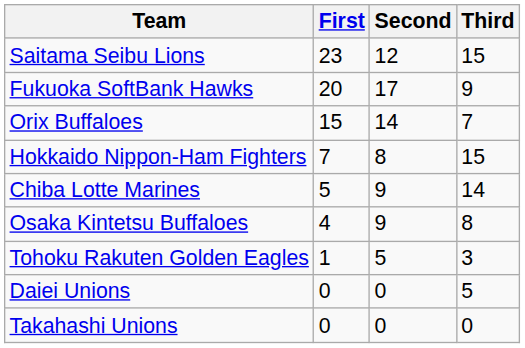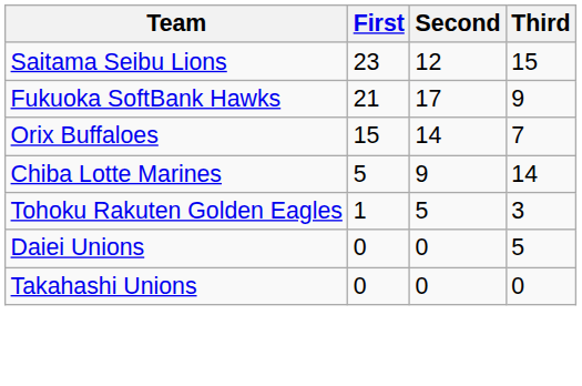 <table class="sortable wikitable">
 <tr>
 <th>Team</th>
 <th><a href='#'>First</a></th>
 <th>Second</th>
 <th>Third</th>
 </tr>
 <tr>
 <td><a href='#'>Saitama Seibu Lions</a></td>
 <td>23</td>
 <td>12</td>
 <td>15</td>
 </tr>
 <tr>
 <td><a href='#'>Fukuoka SoftBank Hawks</a></td>
-<td>20</td>
+<td>21</td>
 <td>17</td>
 <td>9</td>
 </tr>
 <tr>
 <td><a href='#'>Orix Buffaloes</a></td>
 <td>15</td>
 <td>14</td>
 <td>7</td>
 </tr>
 <tr>
-<td><a href='#'>Hokkaido Nippon-Ham Fighters</a></td>
-<td>7</td>
-<td>8</td>
-<td>15</td>
-</tr>
-<tr>
 <td><a href='#'>Chiba Lotte Marines</a></td>
 <td>5</td>
 <td>9</td>
 <td>14</td>
-</tr>
-<tr>
-<td><a href='#'>Osaka Kintetsu Buffaloes</a></td>
-<td>4</td>
-<td>9</td>
-<td>8</td>
 </tr>
 <tr>
 <td><a href='#'>Tohoku Rakuten Golden Eagles</a></td>
 <td>1</td>
 <td>5</td>
 <td>3</td>
 </tr>
 <tr>
 <td><a href='#'>Daiei Unions</a></td>
 <td>0</td>
 <td>0</td>
 <td>5</td>
 </tr>
 <tr>
 <td><a href='#'>Takahashi Unions</a></td>
 <td>0</td>
 <td>0</td>
 <td>0</td>
 </tr>
 </table>
